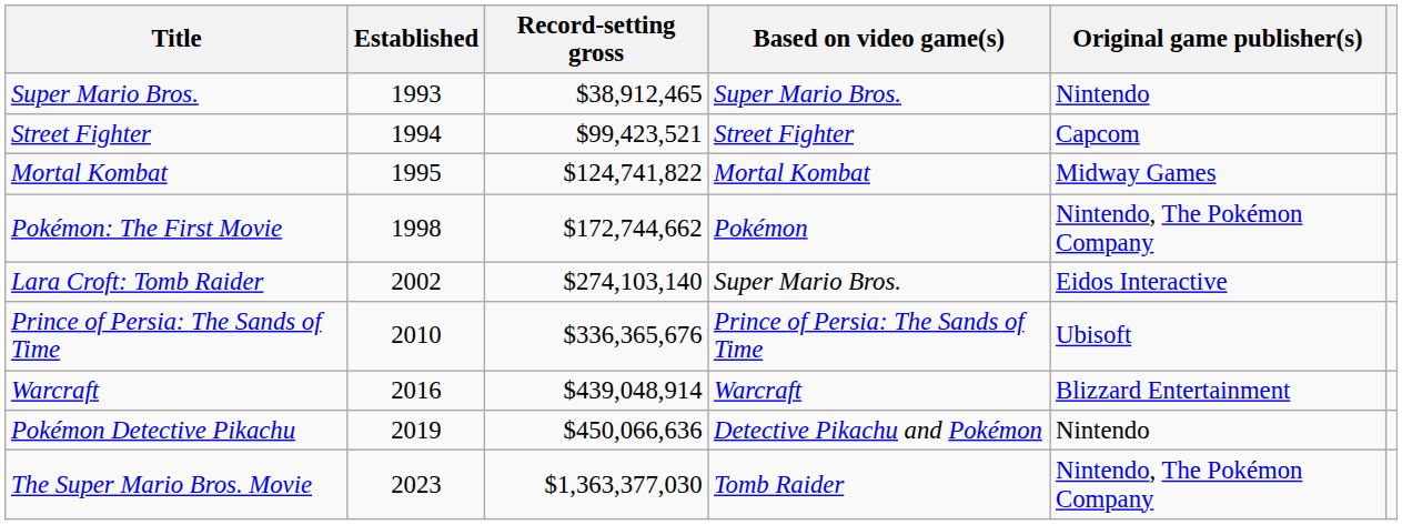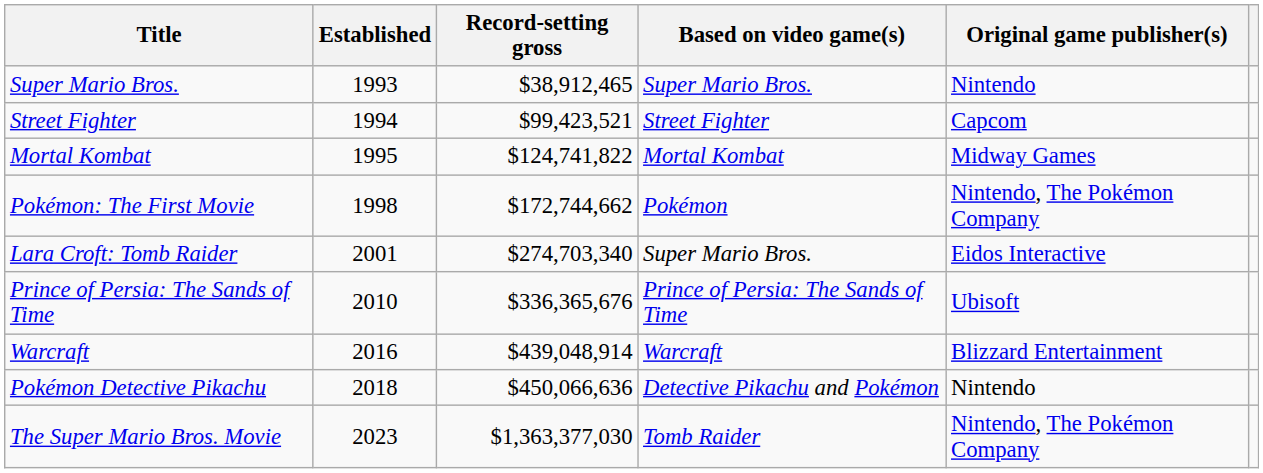 <table class="wikitable" style="margin:auto;">
 <tr>
 <th scope="col">Title</th>
 <th scope="col">Established</th>
 <th scope="col">Record-setting gross</th>
 <th>Based on video game(s)</th>
 <th>Original game publisher(s)</th>
 <th scope="col"></th>
 </tr>
 <tr>
 <td scope="row"><em><a href='#'>Super Mario Bros.</a></em></td>
 <td style="text-align:center;">1993</td>
 <td style="text-align:right;">$38,912,465</td>
 <td><a href='#'><em>Super Mario Bros.</em></a></td>
 <td><a href='#'>Nintendo</a></td>
 <td></td>
 </tr>
 <tr>
 <td scope="row"><em><a href='#'>Street Fighter</a></em></td>
 <td style="text-align:center;">1994</td>
 <td style="text-align:right;">$99,423,521</td>
 <td><em><a href='#'>Street Fighter</a></em></td>
 <td><a href='#'>Capcom</a></td>
 <td></td>
 </tr>
 <tr>
 <td scope="row"><em><a href='#'>Mortal Kombat</a></em></td>
 <td style="text-align:center;">1995</td>
 <td style="text-align:right;">$124,741,822</td>
 <td><em><a href='#'>Mortal Kombat</a></em></td>
 <td><a href='#'>Midway Games</a></td>
 <td></td>
 </tr>
 <tr>
 <td scope="row"><em><a href='#'>Pokémon: The First Movie</a></em></td>
 <td style="text-align:center;">1998</td>
 <td style="text-align:right;">$172,744,662</td>
 <td><em><a href='#'>Pokémon</a></em></td>
 <td><a href='#'>Nintendo</a>, <a href='#'>The Pokémon Company</a></td>
 <td></td>
 </tr>
 <tr>
 <td scope="row"><em><a href='#'>Lara Croft: Tomb Raider</a></em></td>
-<td style="text-align:center;">2002</td>
-<td style="text-align:right;">$274,103,140</td>
+<td style="text-align:center;">2001</td>
+<td style="text-align:right;">$274,703,340</td>
 <td><em>Super Mario Bros.</em></td>
 <td><a href='#'>Eidos Interactive</a></td>
 <td></td>
 </tr>
 <tr>
 <td scope="row"><em><a href='#'>Prince of Persia: The Sands of Time</a></em></td>
 <td style="text-align:center;">2010</td>
 <td style="text-align:right;">$336,365,676</td>
 <td><em><a href='#'>Prince of Persia: The Sands of Time</a></em></td>
 <td><a href='#'>Ubisoft</a></td>
 <td></td>
 </tr>
 <tr>
 <td scope="row"><em><a href='#'>Warcraft</a></em></td>
 <td style="text-align:center;">2016</td>
 <td style="text-align:right;">$439,048,914</td>
 <td><em><a href='#'>Warcraft</a></em></td>
 <td><a href='#'>Blizzard Entertainment</a></td>
 <td></td>
 </tr>
 <tr>
 <td><em><a href='#'>Pokémon Detective Pikachu</a></em></td>
-<td style="text-align:center;">2019</td>
+<td style="text-align:center;">2018</td>
 <td style="text-align:right;">$450,066,636</td>
 <td><em><a href='#'>Detective Pikachu</a> and <a href='#'>Pokémon</a></em></td>
 <td>Nintendo</td>
 <td></td>
 </tr>
 <tr>
 <td scope="row"><em><a href='#'>The Super Mario Bros. Movie</a></em></td>
 <td style="text-align:center;">2023</td>
 <td style="text-align:right;">$1,363,377,030</td>
 <td><em><a href='#'>Tomb Raider</a></em></td>
 <td><a href='#'>Nintendo</a>, <a href='#'>The Pokémon Company</a></td>
 <td></td>
 </tr>
 </table>
